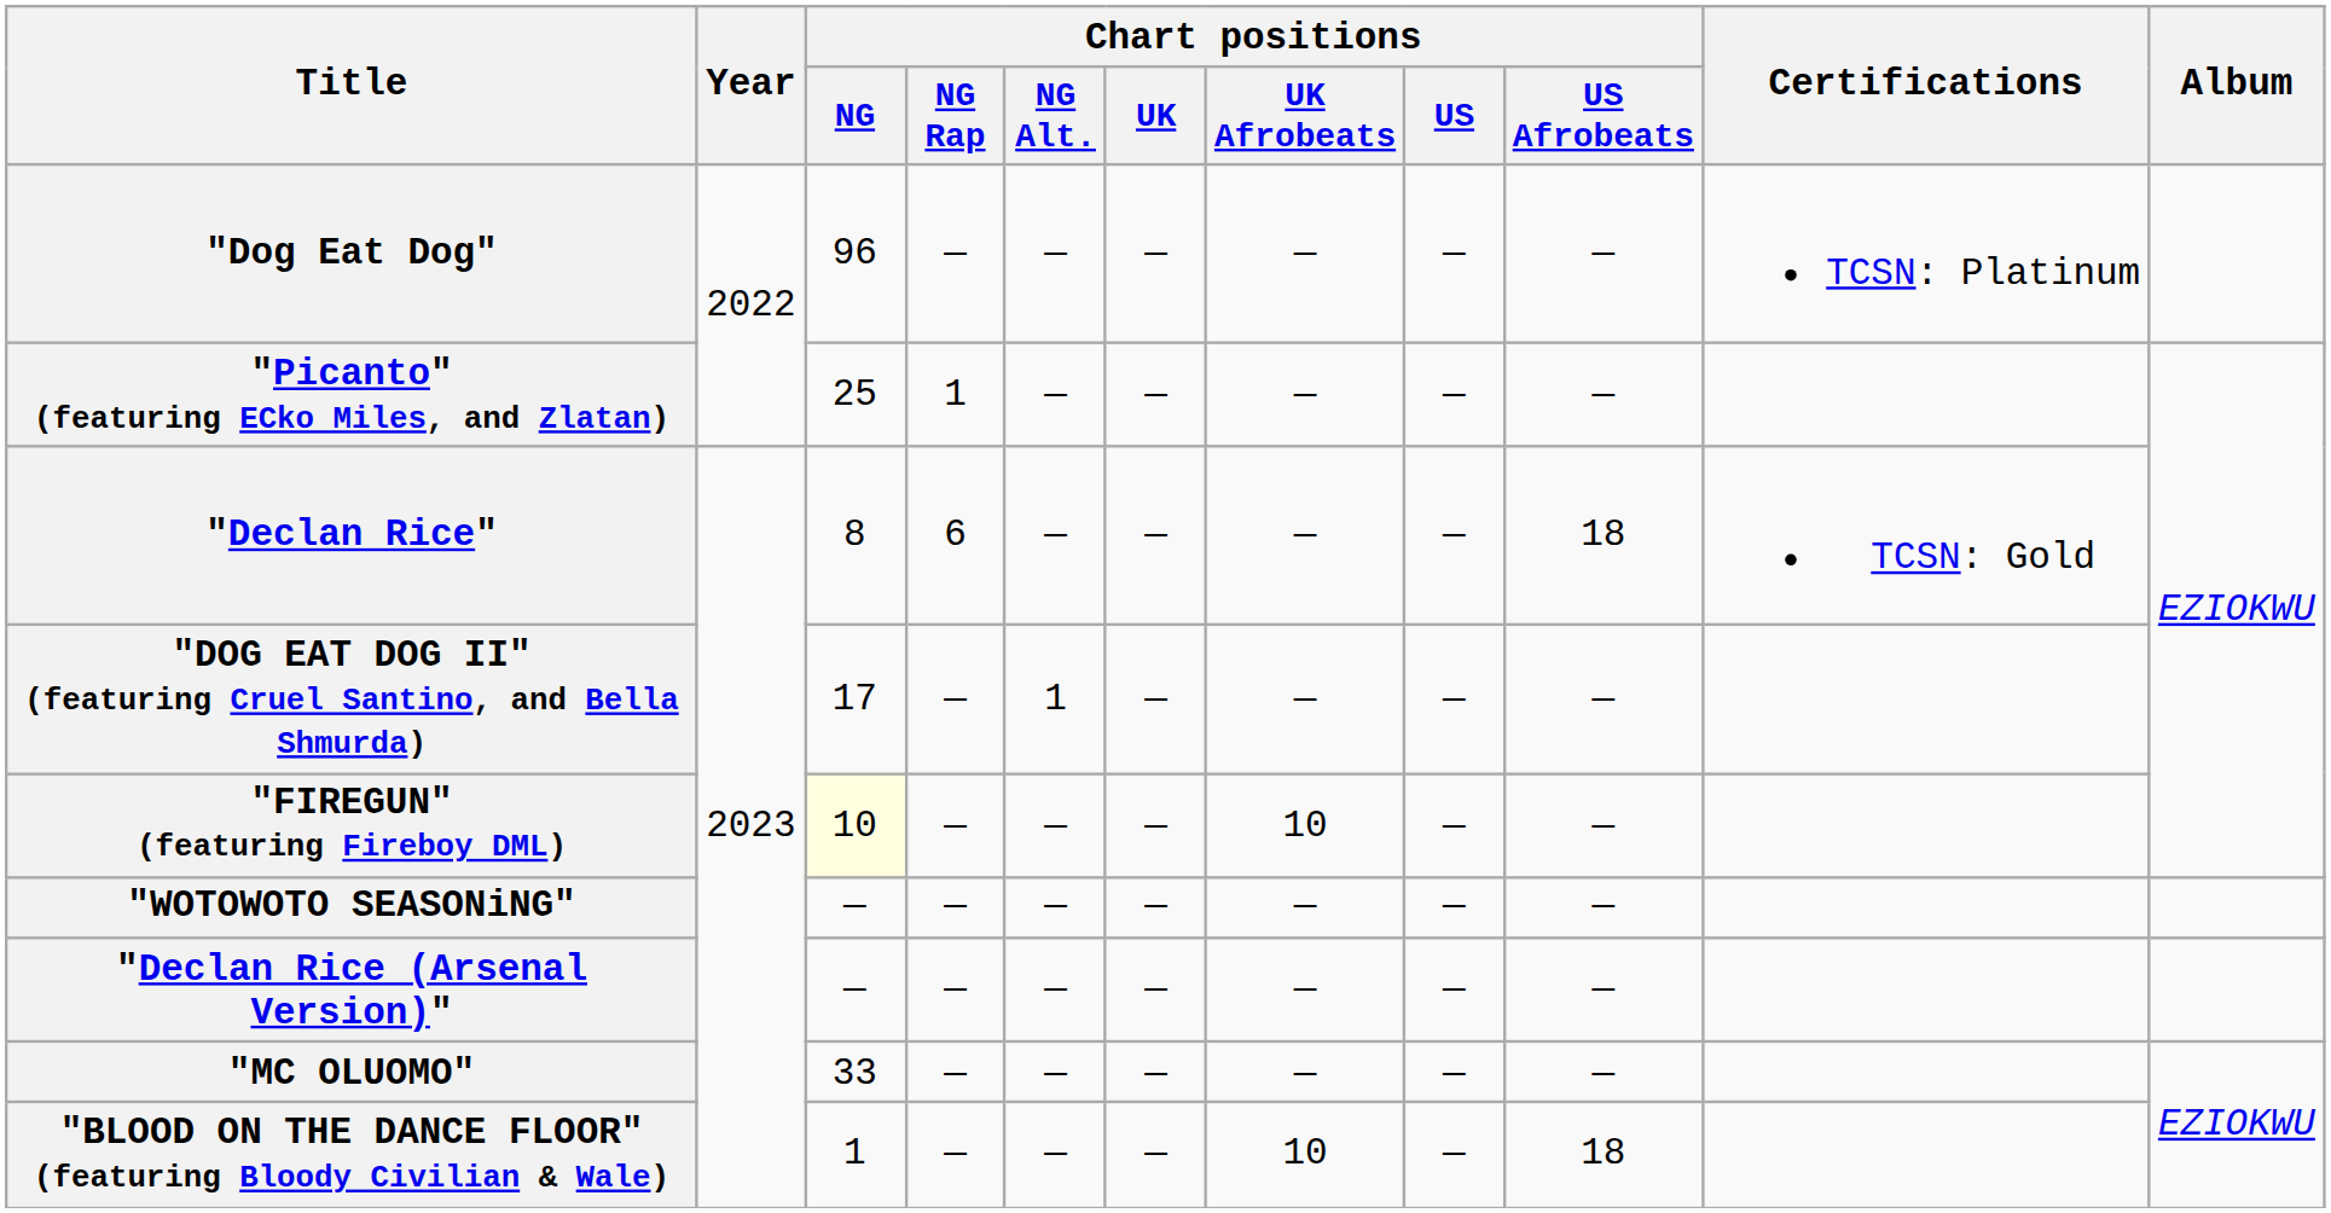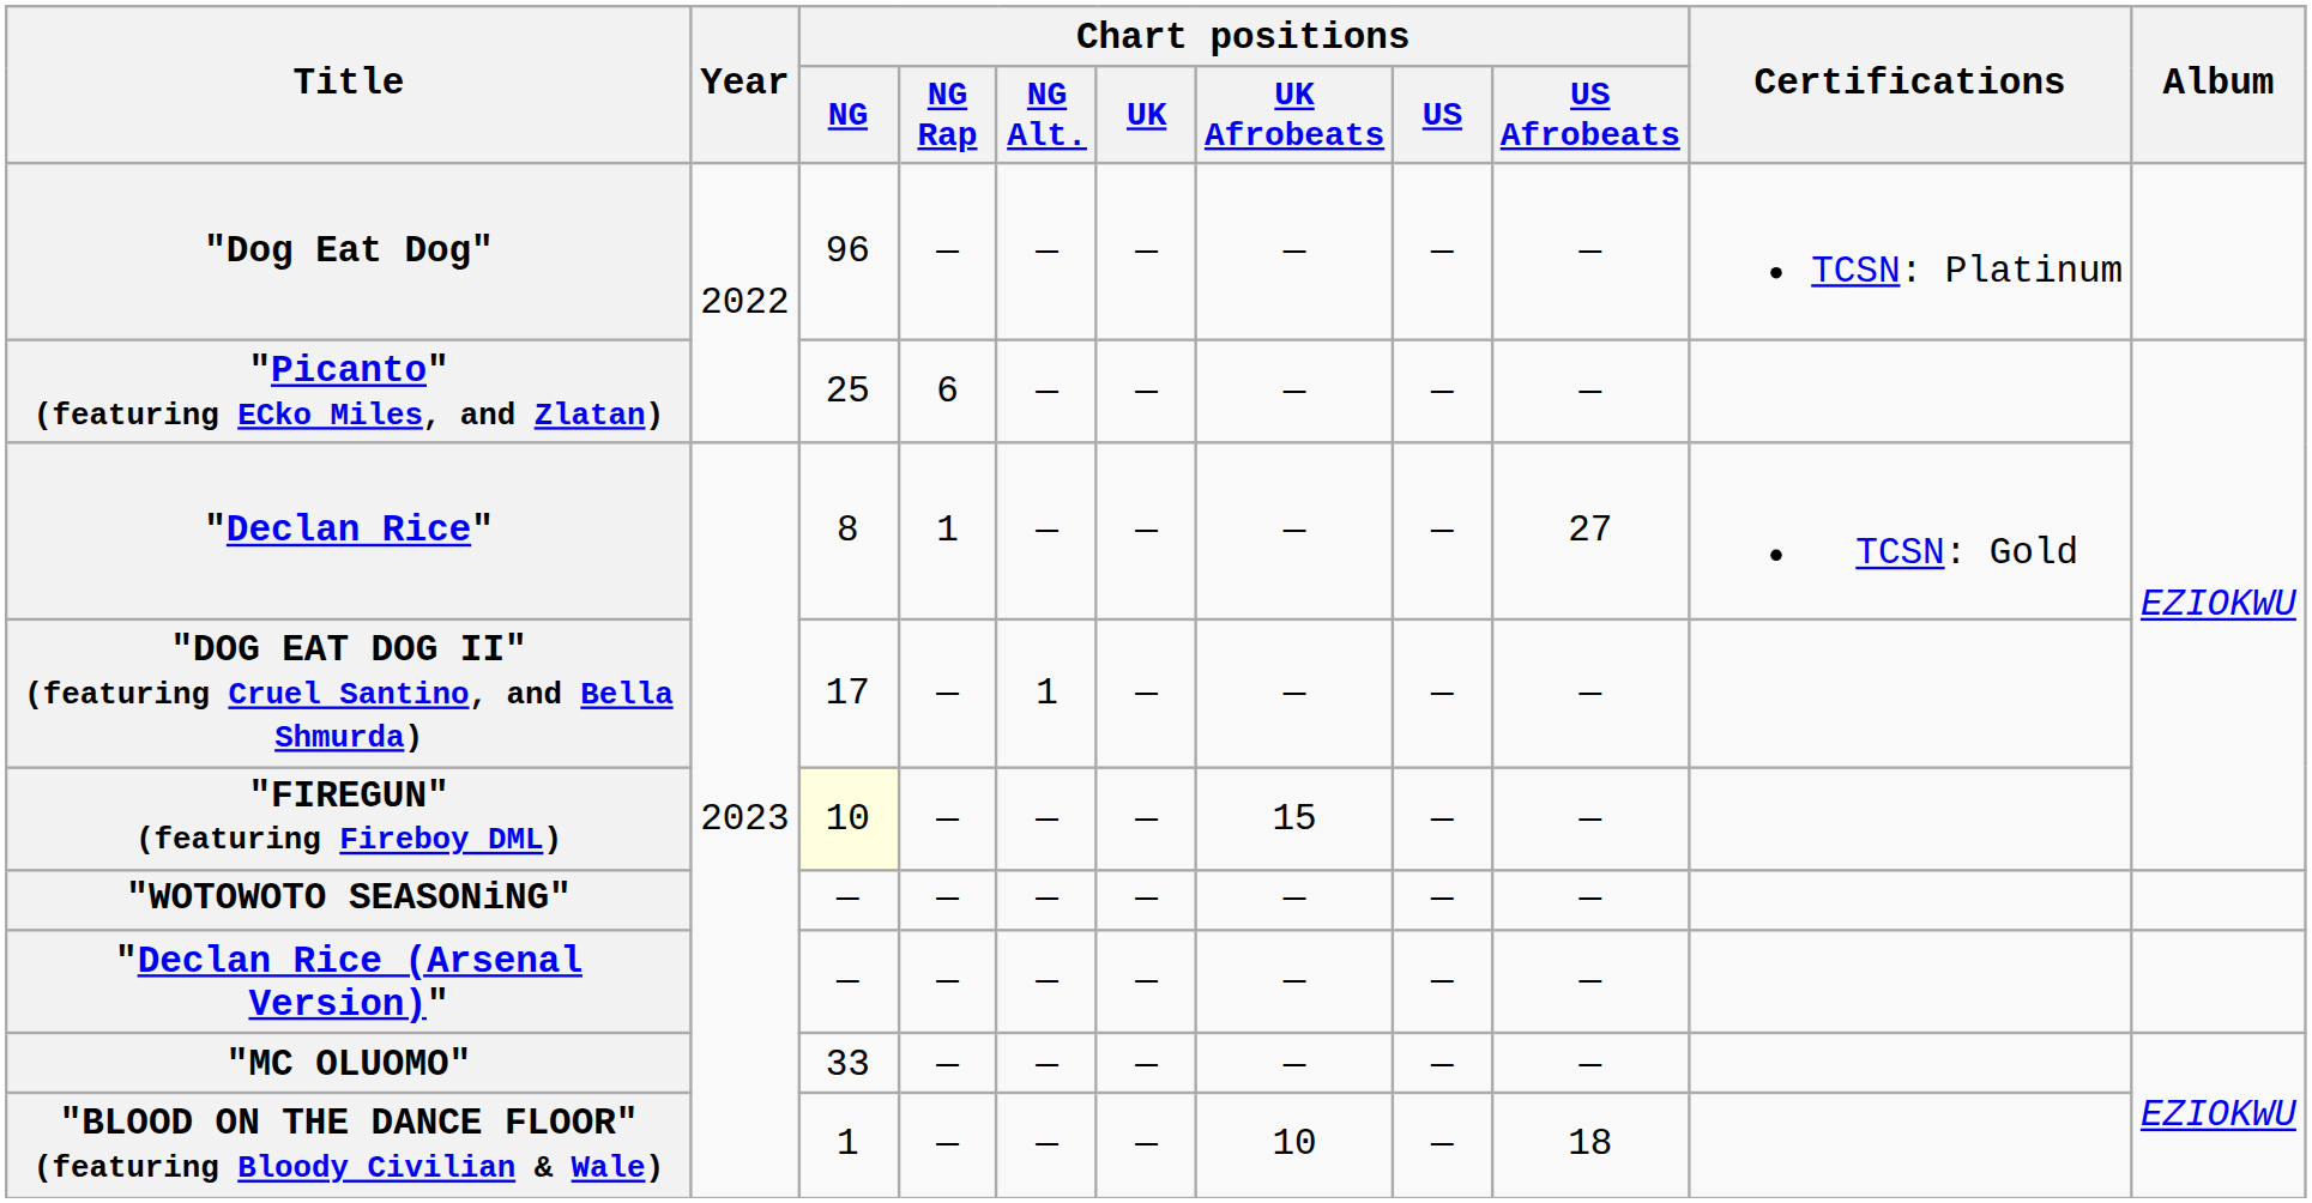 <table class="wikitable plainrowheaders" style="text-align:center">
 <tr>
 <th scope="col" rowspan="2" style="width:18em;">Title</th>
 <th scope="col" rowspan="2">Year</th>
 <th colspan="7">Chart positions</th>
 <th scope="col" rowspan="2">Certifications</th>
 <th scope="col" rowspan="2">Album</th>
 </tr>
 <tr>
 <th scope="col" style="width:2.5em;font-size:90%;"><a href='#'>NG</a><br></th>
 <th scope="col" style="width:2.5em;font-size:90%;"><a href='#'>NG<br>Rap</a></th>
 <th scope="col" style="width:2.5em;font-size:90%;"><a href='#'>NG<br>Alt.</a></th>
 <th scope="col" style="width:2.5em;font-size:90%;"><a href='#'>UK</a><br></th>
 <th scope="col" style="width:3em;font-size:90%;"><a href='#'>UK<br>Afrobeats</a></th>
 <th scope="col" style="width:2.5em;font-size:90%;"><a href='#'>US</a><br></th>
 <th scope="col" style="width:2.5em;font-size:90%;"><a href='#'>US<br>Afrobeats</a></th>
 </tr>
 <tr>
 <th scope="row">"Dog Eat Dog"</th>
 <td rowspan="2">2022</td>
 <td>96</td>
 <td>—</td>
 <td>—</td>
 <td>—</td>
 <td>—</td>
 <td>—</td>
 <td>—</td>
 <td><br><ul><li><a href='#'>TCSN</a>: Platinum</li></ul></td>
 <td></td>
 </tr>
 <tr>
 <th scope="row">"<a href='#'>Picanto</a>"<br><small>(featuring <a href='#'>ECko Miles</a>, and <a href='#'>Zlatan</a>)</small></th>
 <td>25</td>
-<td>1</td>
+<td>6</td>
 <td>—</td>
 <td>—</td>
 <td>—</td>
 <td>—</td>
 <td>—</td>
 <td></td>
 <td rowspan="4"><em><a href='#'>EZIOKWU</a></em></td>
 </tr>
 <tr>
 <th scope="row">"<a href='#'>Declan Rice</a>"</th>
 <td rowspan="7">2023</td>
 <td>8</td>
-<td>6</td>
+<td>1</td>
 <td>—</td>
 <td>—</td>
 <td>—</td>
 <td>—</td>
-<td>18</td>
+<td>27</td>
 <td><br><ul><li><a href='#'>TCSN</a>: Gold</li></ul></td>
 </tr>
 <tr>
 <th scope="row">"DOG EAT DOG II"<br><small>(featuring <a href='#'>Cruel Santino</a>, and <a href='#'>Bella Shmurda</a>)</small></th>
 <td>17</td>
 <td>—</td>
 <td>1</td>
 <td>—</td>
 <td>—</td>
 <td>—</td>
 <td>—</td>
 <td></td>
 </tr>
 <tr>
 <th scope="row">"FIREGUN"<br><small>(featuring <a href='#'>Fireboy DML</a>)</small></th>
 <td style="background: lightyellow;">10</td>
 <td>—</td>
 <td>—</td>
 <td>—</td>
-<td>10</td>
+<td>15</td>
 <td>—</td>
 <td>—</td>
 <td></td>
 </tr>
 <tr>
 <th scope="row">"WOTOWOTO SEASONiNG"</th>
 <td>—</td>
 <td>—</td>
 <td>—</td>
 <td>—</td>
 <td>—</td>
 <td>—</td>
 <td>—</td>
 <td></td>
 <td></td>
 </tr>
 <tr>
 <th scope="row">"<a href='#'>Declan Rice (Arsenal Version)</a>"</th>
 <td>—</td>
 <td>—</td>
 <td>—</td>
 <td>—</td>
 <td>—</td>
 <td>—</td>
 <td>—</td>
 <td></td>
 <td></td>
 </tr>
 <tr>
 <th scope="row">"MC OLUOMO"</th>
 <td>33</td>
 <td>—</td>
 <td>—</td>
 <td>—</td>
 <td>—</td>
 <td>—</td>
 <td>—</td>
 <td></td>
 <td rowspan="2"><em><a href='#'>EZIOKWU</a></em></td>
 </tr>
 <tr>
 <th scope="row">"BLOOD ON THE DANCE FLOOR"<br><small>(featuring <a href='#'>Bloody Civilian</a> & <a href='#'>Wale</a>)</small></th>
 <td>1</td>
 <td>—</td>
 <td>—</td>
 <td>—</td>
 <td>10</td>
 <td>—</td>
 <td>18</td>
 <td></td>
 </tr>
 </table>
